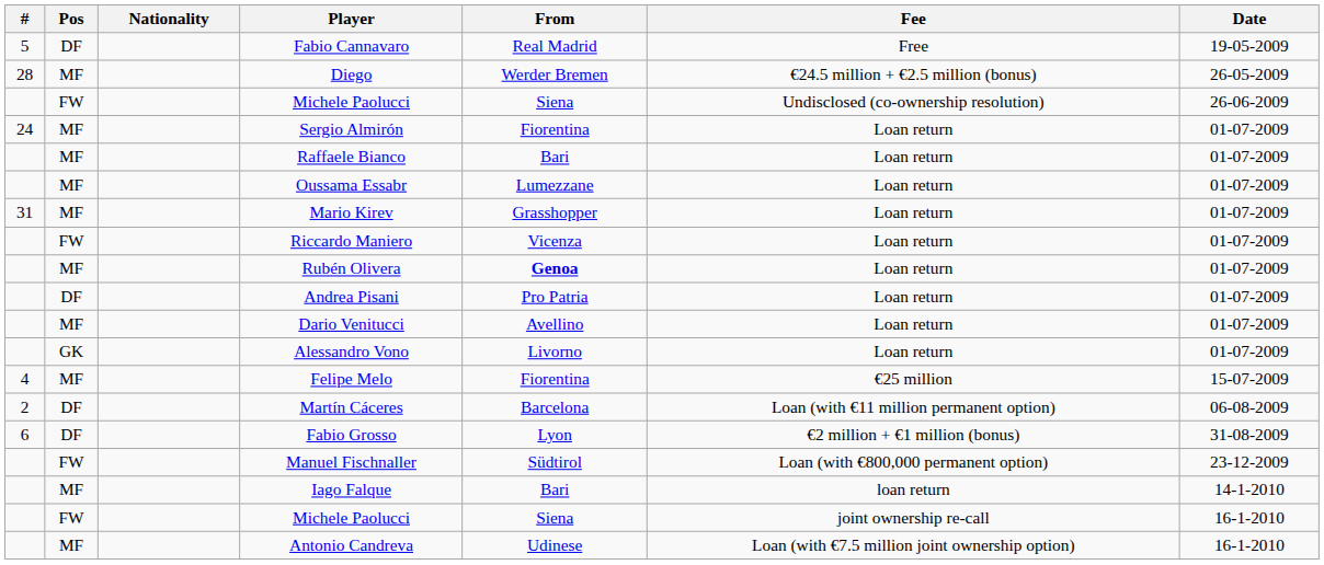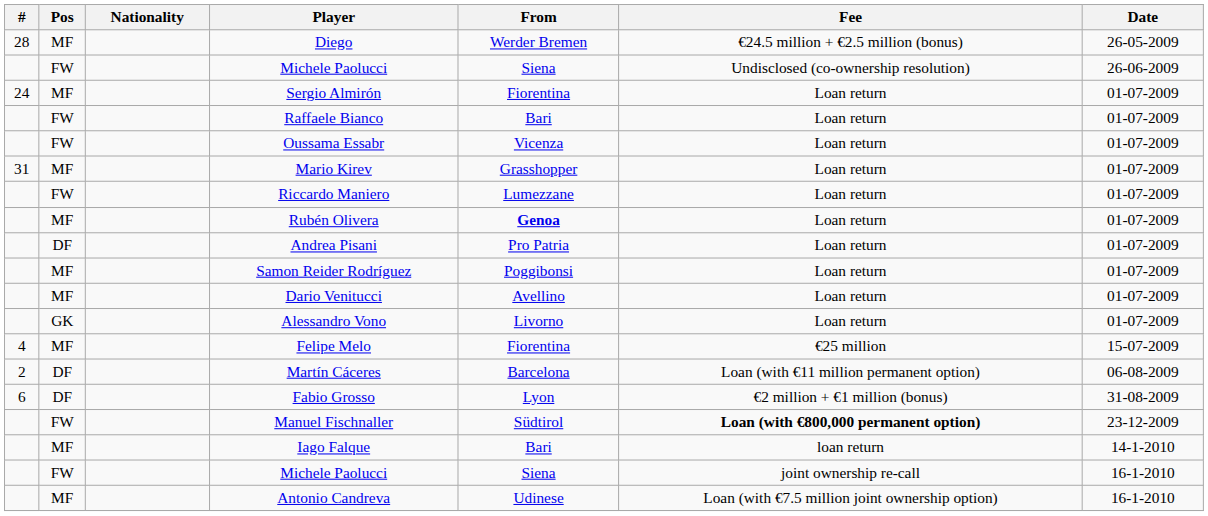 <table width=75% class="wikitable" style="text-align:center; font-size:95%; text-align:center">
 <tr>
 <th><strong>#</strong></th>
 <th><strong>Pos</strong></th>
 <th><strong>Nationality</strong></th>
 <th><strong>Player</strong></th>
 <th><strong>From</strong></th>
 <th><strong>Fee</strong></th>
 <th><strong>Date</strong></th>
-</tr>
-<tr --->
-<td>5</td>
-<td>DF</td>
-<td></td>
-<td><a href='#'>Fabio Cannavaro</a></td>
-<td><a href='#'>Real Madrid</a></td>
-<td>Free</td>
-<td>19-05-2009</td>
 </tr>
 <tr --->
 <td>28</td>
 <td>MF</td>
 <td></td>
 <td><a href='#'>Diego</a></td>
 <td><a href='#'>Werder Bremen</a></td>
 <td>€24.5 million + €2.5 million (bonus)</td>
 <td>26-05-2009</td>
 </tr>
 <tr --->
 <td></td>
 <td>FW</td>
 <td></td>
 <td><a href='#'>Michele Paolucci</a></td>
 <td><a href='#'>Siena</a></td>
 <td>Undisclosed (co-ownership resolution)</td>
 <td>26-06-2009</td>
 </tr>
 <tr --->
 <td>24</td>
 <td>MF</td>
 <td></td>
 <td><a href='#'>Sergio Almirón</a></td>
 <td><a href='#'>Fiorentina</a></td>
 <td>Loan return</td>
 <td>01-07-2009</td>
 </tr>
 <tr --->
 <td></td>
-<td>MF</td>
+<td>FW</td>
 <td></td>
 <td><a href='#'>Raffaele Bianco</a></td>
 <td><a href='#'>Bari</a></td>
 <td>Loan return</td>
 <td>01-07-2009</td>
 </tr>
 <tr --->
 <td></td>
-<td>MF</td>
+<td>FW</td>
 <td></td>
 <td><a href='#'>Oussama Essabr</a></td>
-<td><a href='#'>Lumezzane</a></td>
+<td><a href='#'>Vicenza</a></td>
 <td>Loan return</td>
 <td>01-07-2009</td>
 </tr>
 <tr --->
 <td>31</td>
 <td>MF</td>
 <td></td>
 <td><a href='#'>Mario Kirev</a></td>
 <td><a href='#'>Grasshopper</a></td>
 <td>Loan return</td>
 <td>01-07-2009</td>
 </tr>
 <tr --->
 <td></td>
 <td>FW</td>
 <td></td>
 <td><a href='#'>Riccardo Maniero</a></td>
-<td><a href='#'>Vicenza</a></td>
+<td><a href='#'>Lumezzane</a></td>
 <td>Loan return</td>
 <td>01-07-2009</td>
 </tr>
 <tr --->
 <td></td>
 <td>MF</td>
 <td></td>
 <td><a href='#'>Rubén Olivera</a></td>
 <td><strong><a href='#'>Genoa</a></strong></td>
 <td>Loan return</td>
 <td>01-07-2009</td>
 </tr>
 <tr --->
 <td></td>
 <td>DF</td>
 <td></td>
 <td><a href='#'>Andrea Pisani</a></td>
 <td><a href='#'>Pro Patria</a></td>
+<td>Loan return</td>
+<td>01-07-2009</td>
+</tr>
+<tr --->
+<td></td>
+<td>MF</td>
+<td></td>
+<td><a href='#'>Samon Reider Rodríguez</a></td>
+<td><a href='#'>Poggibonsi</a></td>
 <td>Loan return</td>
 <td>01-07-2009</td>
 </tr>
 <tr --->
 <td></td>
 <td>MF</td>
 <td></td>
 <td><a href='#'>Dario Venitucci</a></td>
 <td><a href='#'>Avellino</a></td>
 <td>Loan return</td>
 <td>01-07-2009</td>
 </tr>
 <tr --->
 <td></td>
 <td>GK</td>
 <td></td>
 <td><a href='#'>Alessandro Vono</a></td>
 <td><a href='#'>Livorno</a></td>
 <td>Loan return</td>
 <td>01-07-2009</td>
 </tr>
 <tr --->
 <td>4</td>
 <td>MF</td>
 <td></td>
 <td><a href='#'>Felipe Melo</a></td>
 <td><a href='#'>Fiorentina</a></td>
 <td>€25 million</td>
 <td>15-07-2009</td>
 </tr>
 <tr --->
 <td>2</td>
 <td>DF</td>
 <td></td>
 <td><a href='#'>Martín Cáceres</a></td>
 <td><a href='#'>Barcelona</a></td>
 <td>Loan (with €11 million permanent option)</td>
 <td>06-08-2009</td>
 </tr>
 <tr --->
 <td>6</td>
 <td>DF</td>
 <td></td>
 <td><a href='#'>Fabio Grosso</a></td>
 <td><a href='#'>Lyon</a></td>
 <td>€2 million + €1 million (bonus)</td>
 <td>31-08-2009</td>
 </tr>
 <tr --->
 <td></td>
 <td>FW</td>
 <td></td>
 <td><a href='#'>Manuel Fischnaller</a></td>
 <td><a href='#'>Südtirol</a></td>
-<td>Loan (with €800,000 permanent option)</td>
+<td><strong>Loan (with €800,000 permanent option)</strong></td>
 <td>23-12-2009</td>
 </tr>
 <tr --->
 <td></td>
 <td>MF</td>
 <td></td>
 <td><a href='#'>Iago Falque</a></td>
 <td><a href='#'>Bari</a></td>
 <td>loan return</td>
 <td>14-1-2010</td>
 </tr>
 <tr --->
 <td></td>
 <td>FW</td>
 <td></td>
 <td><a href='#'>Michele Paolucci</a></td>
 <td><a href='#'>Siena</a></td>
 <td>joint ownership re-call</td>
 <td>16-1-2010</td>
 </tr>
 <tr --->
 <td></td>
 <td>MF</td>
 <td></td>
 <td><a href='#'>Antonio Candreva</a></td>
 <td><a href='#'>Udinese</a></td>
 <td>Loan (with €7.5 million joint ownership option)</td>
 <td>16-1-2010</td>
 </tr>
 <tr --->
 </tr>
 </table>
